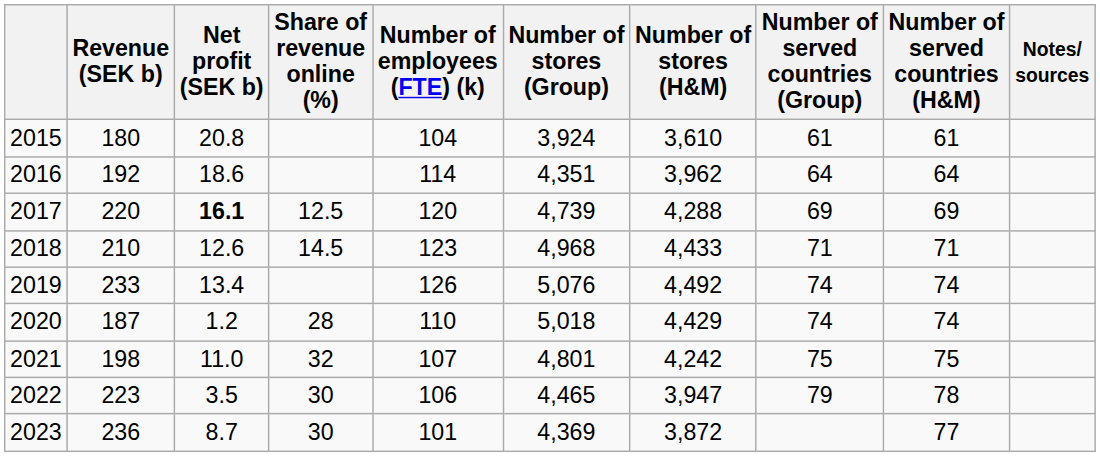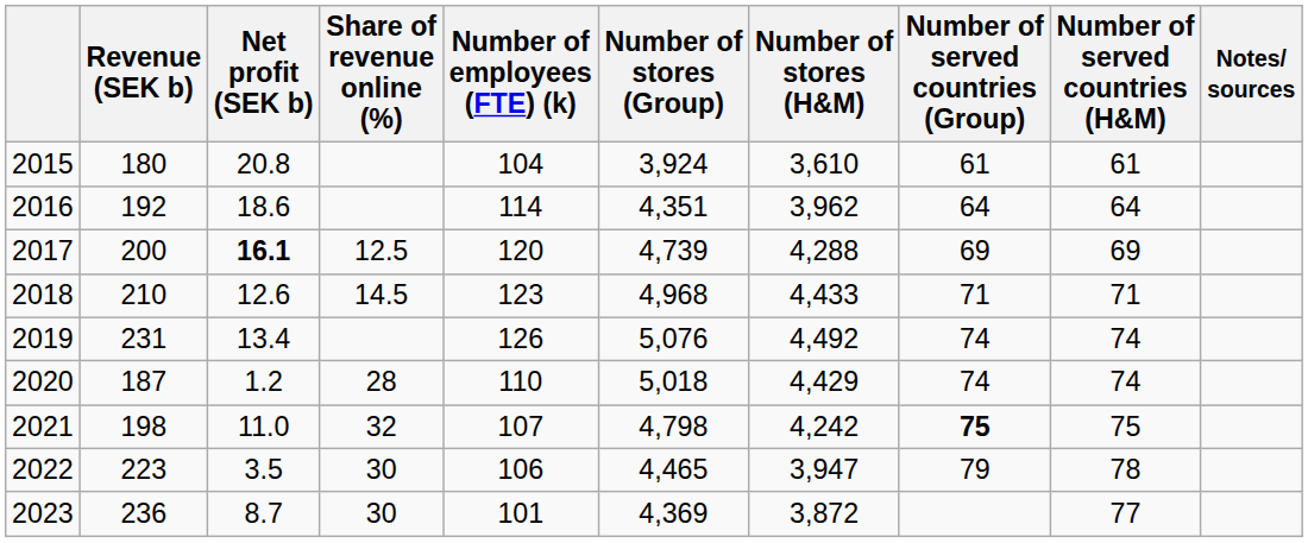 <table class="wikitable" style="text-align:center;">
 <tr>
 <th></th>
 <th>Revenue<br>(SEK b)</th>
 <th>Net<br>profit<br>(SEK b)</th>
 <th>Share of<br>revenue<br>online<br>(%)</th>
 <th>Number of<br>employees<br>(<a href='#'>FTE</a>) (k)</th>
 <th>Number of<br>stores<br>(Group)</th>
 <th>Number of<br>stores<br>(H&M)</th>
 <th>Number of<br>served<br>countries<br>(Group)</th>
 <th>Number of<br>served<br>countries<br>(H&M)</th>
 <th><small>Notes/<br>sources</small></th>
 </tr>
 <tr>
 <td style="text-align:left;">2015</td>
 <td>180</td>
 <td>20.8</td>
 <td></td>
 <td>104</td>
 <td>3,924</td>
 <td>3,610</td>
 <td>61</td>
 <td>61</td>
 <td></td>
 </tr>
 <tr>
 <td style="text-align:left;">2016</td>
 <td>192</td>
 <td>18.6</td>
 <td></td>
 <td>114</td>
 <td>4,351</td>
 <td>3,962</td>
 <td>64</td>
 <td>64</td>
 <td></td>
 </tr>
 <tr>
 <td style="text-align:left;">2017</td>
-<td>220</td>
+<td>200</td>
 <td><strong>16.1</strong></td>
 <td>12.5</td>
 <td>120</td>
 <td>4,739</td>
 <td>4,288</td>
 <td>69</td>
 <td>69</td>
 <td></td>
 </tr>
 <tr>
 <td style="text-align:left;">2018</td>
 <td>210</td>
 <td>12.6</td>
 <td>14.5</td>
 <td>123</td>
 <td>4,968</td>
 <td>4,433</td>
 <td>71</td>
 <td>71</td>
 <td></td>
 </tr>
 <tr>
 <td style="text-align:left;">2019</td>
-<td>233</td>
+<td>231</td>
 <td>13.4</td>
 <td></td>
 <td>126</td>
 <td>5,076</td>
 <td>4,492</td>
 <td>74</td>
 <td>74</td>
 <td></td>
 </tr>
 <tr>
 <td style="text-align:left;">2020</td>
 <td>187</td>
 <td>1.2</td>
 <td>28</td>
 <td>110</td>
 <td>5,018</td>
 <td>4,429</td>
 <td>74</td>
 <td>74</td>
 <td></td>
 </tr>
 <tr>
 <td style="text-align:left;">2021</td>
 <td>198</td>
 <td>11.0</td>
 <td>32</td>
 <td>107</td>
-<td>4,801</td>
+<td>4,798</td>
 <td>4,242</td>
-<td>75</td>
+<td><strong>75</strong></td>
 <td>75</td>
 <td></td>
 </tr>
 <tr>
 <td style="text-align:left;">2022</td>
 <td>223</td>
 <td>3.5</td>
 <td>30</td>
 <td>106</td>
 <td>4,465</td>
 <td>3,947</td>
 <td>79</td>
 <td>78</td>
 <td></td>
 </tr>
 <tr>
 <td style="text-align:left;">2023</td>
 <td>236</td>
 <td>8.7</td>
 <td>30</td>
 <td>101</td>
 <td>4,369</td>
 <td>3,872</td>
 <td></td>
 <td>77</td>
 <td></td>
 </tr>
 </table>
